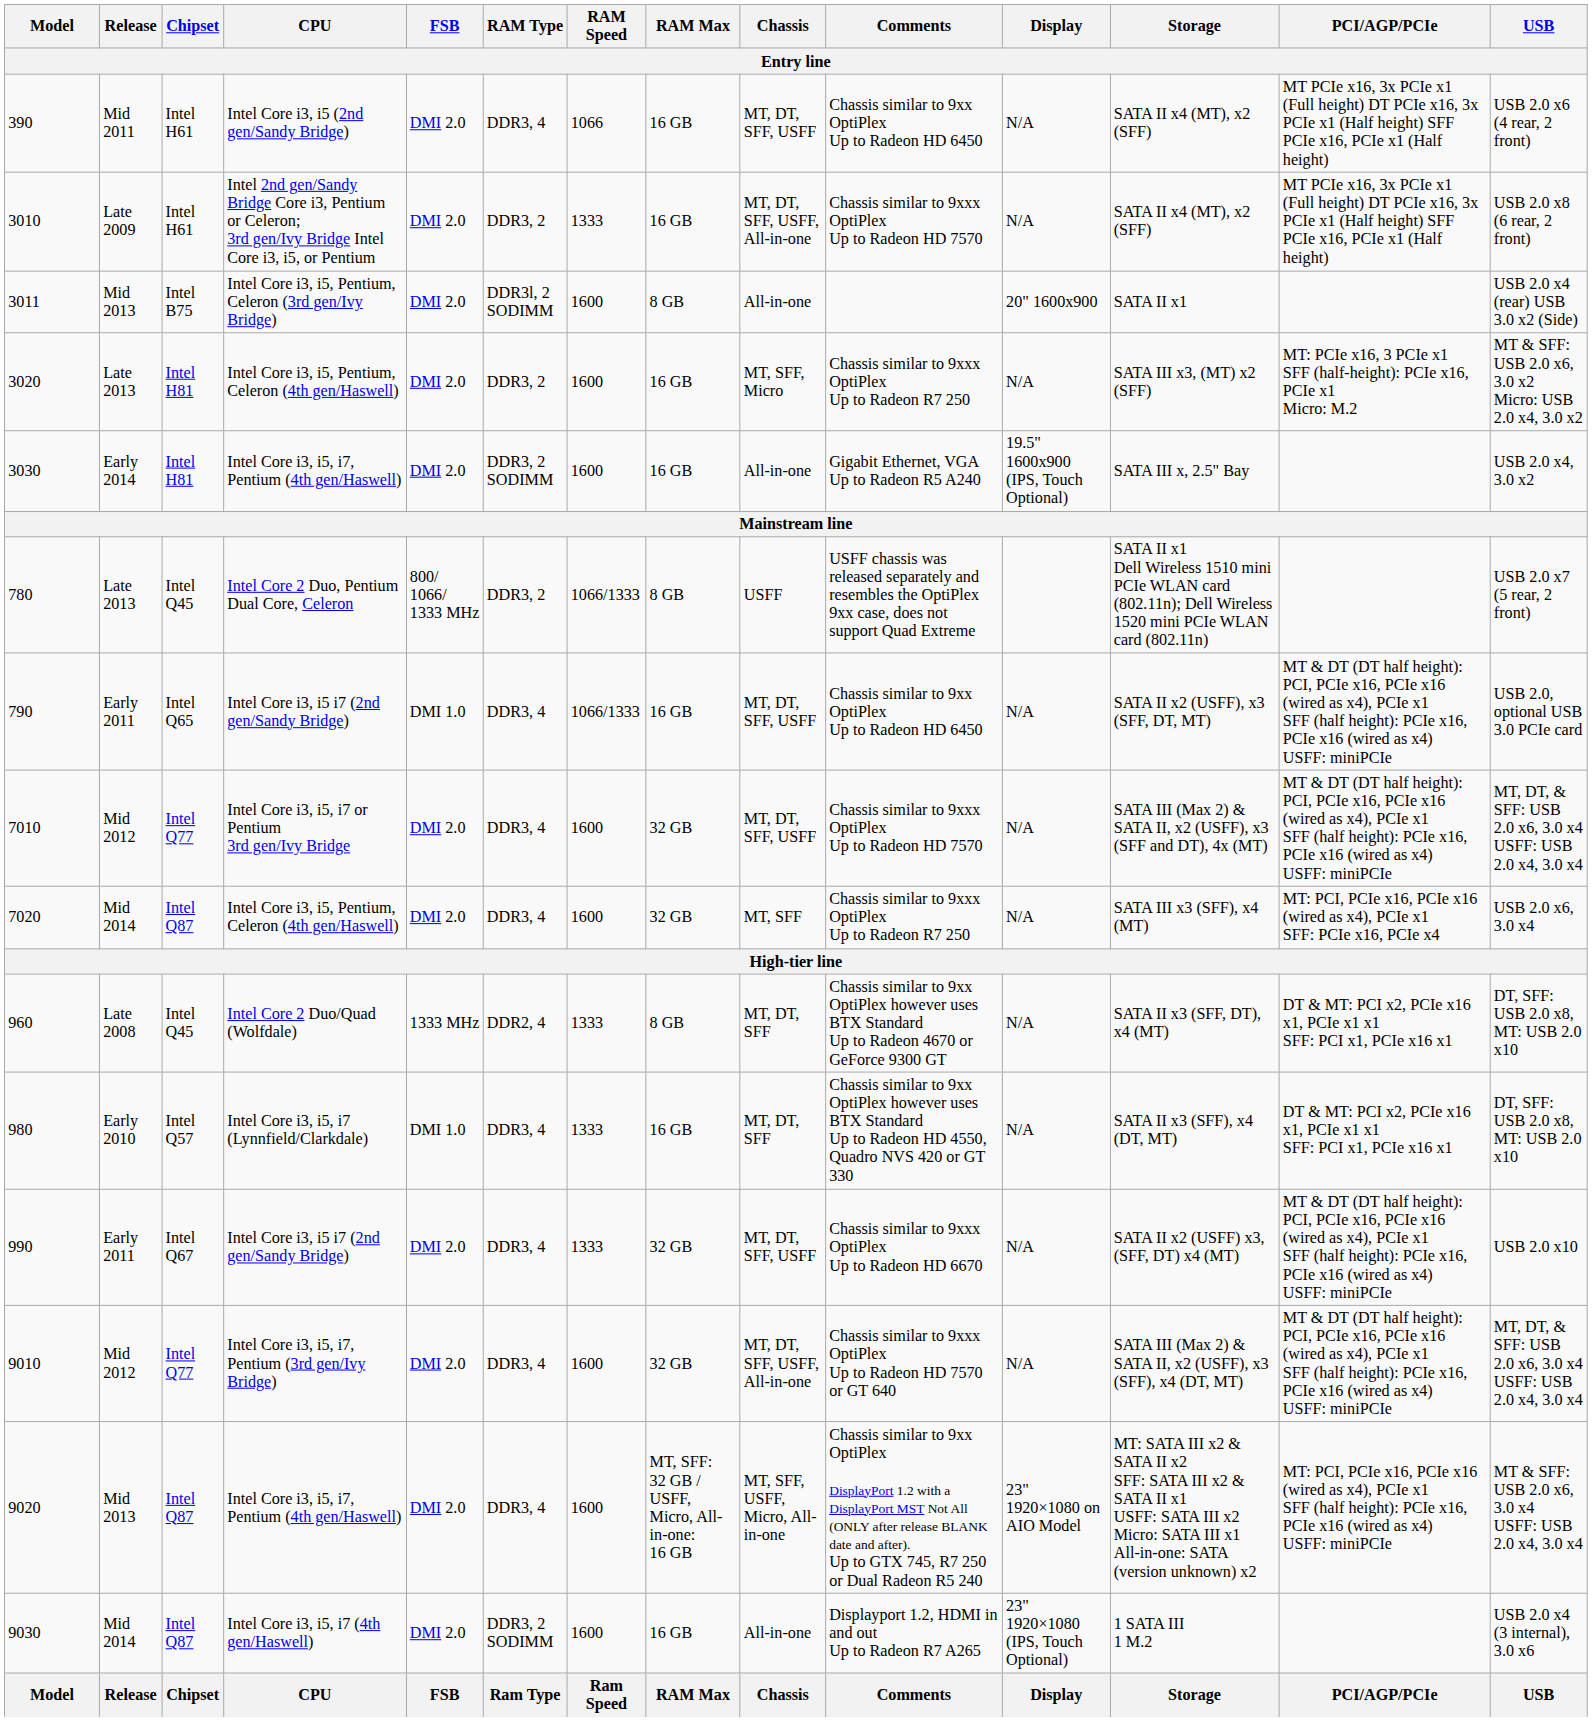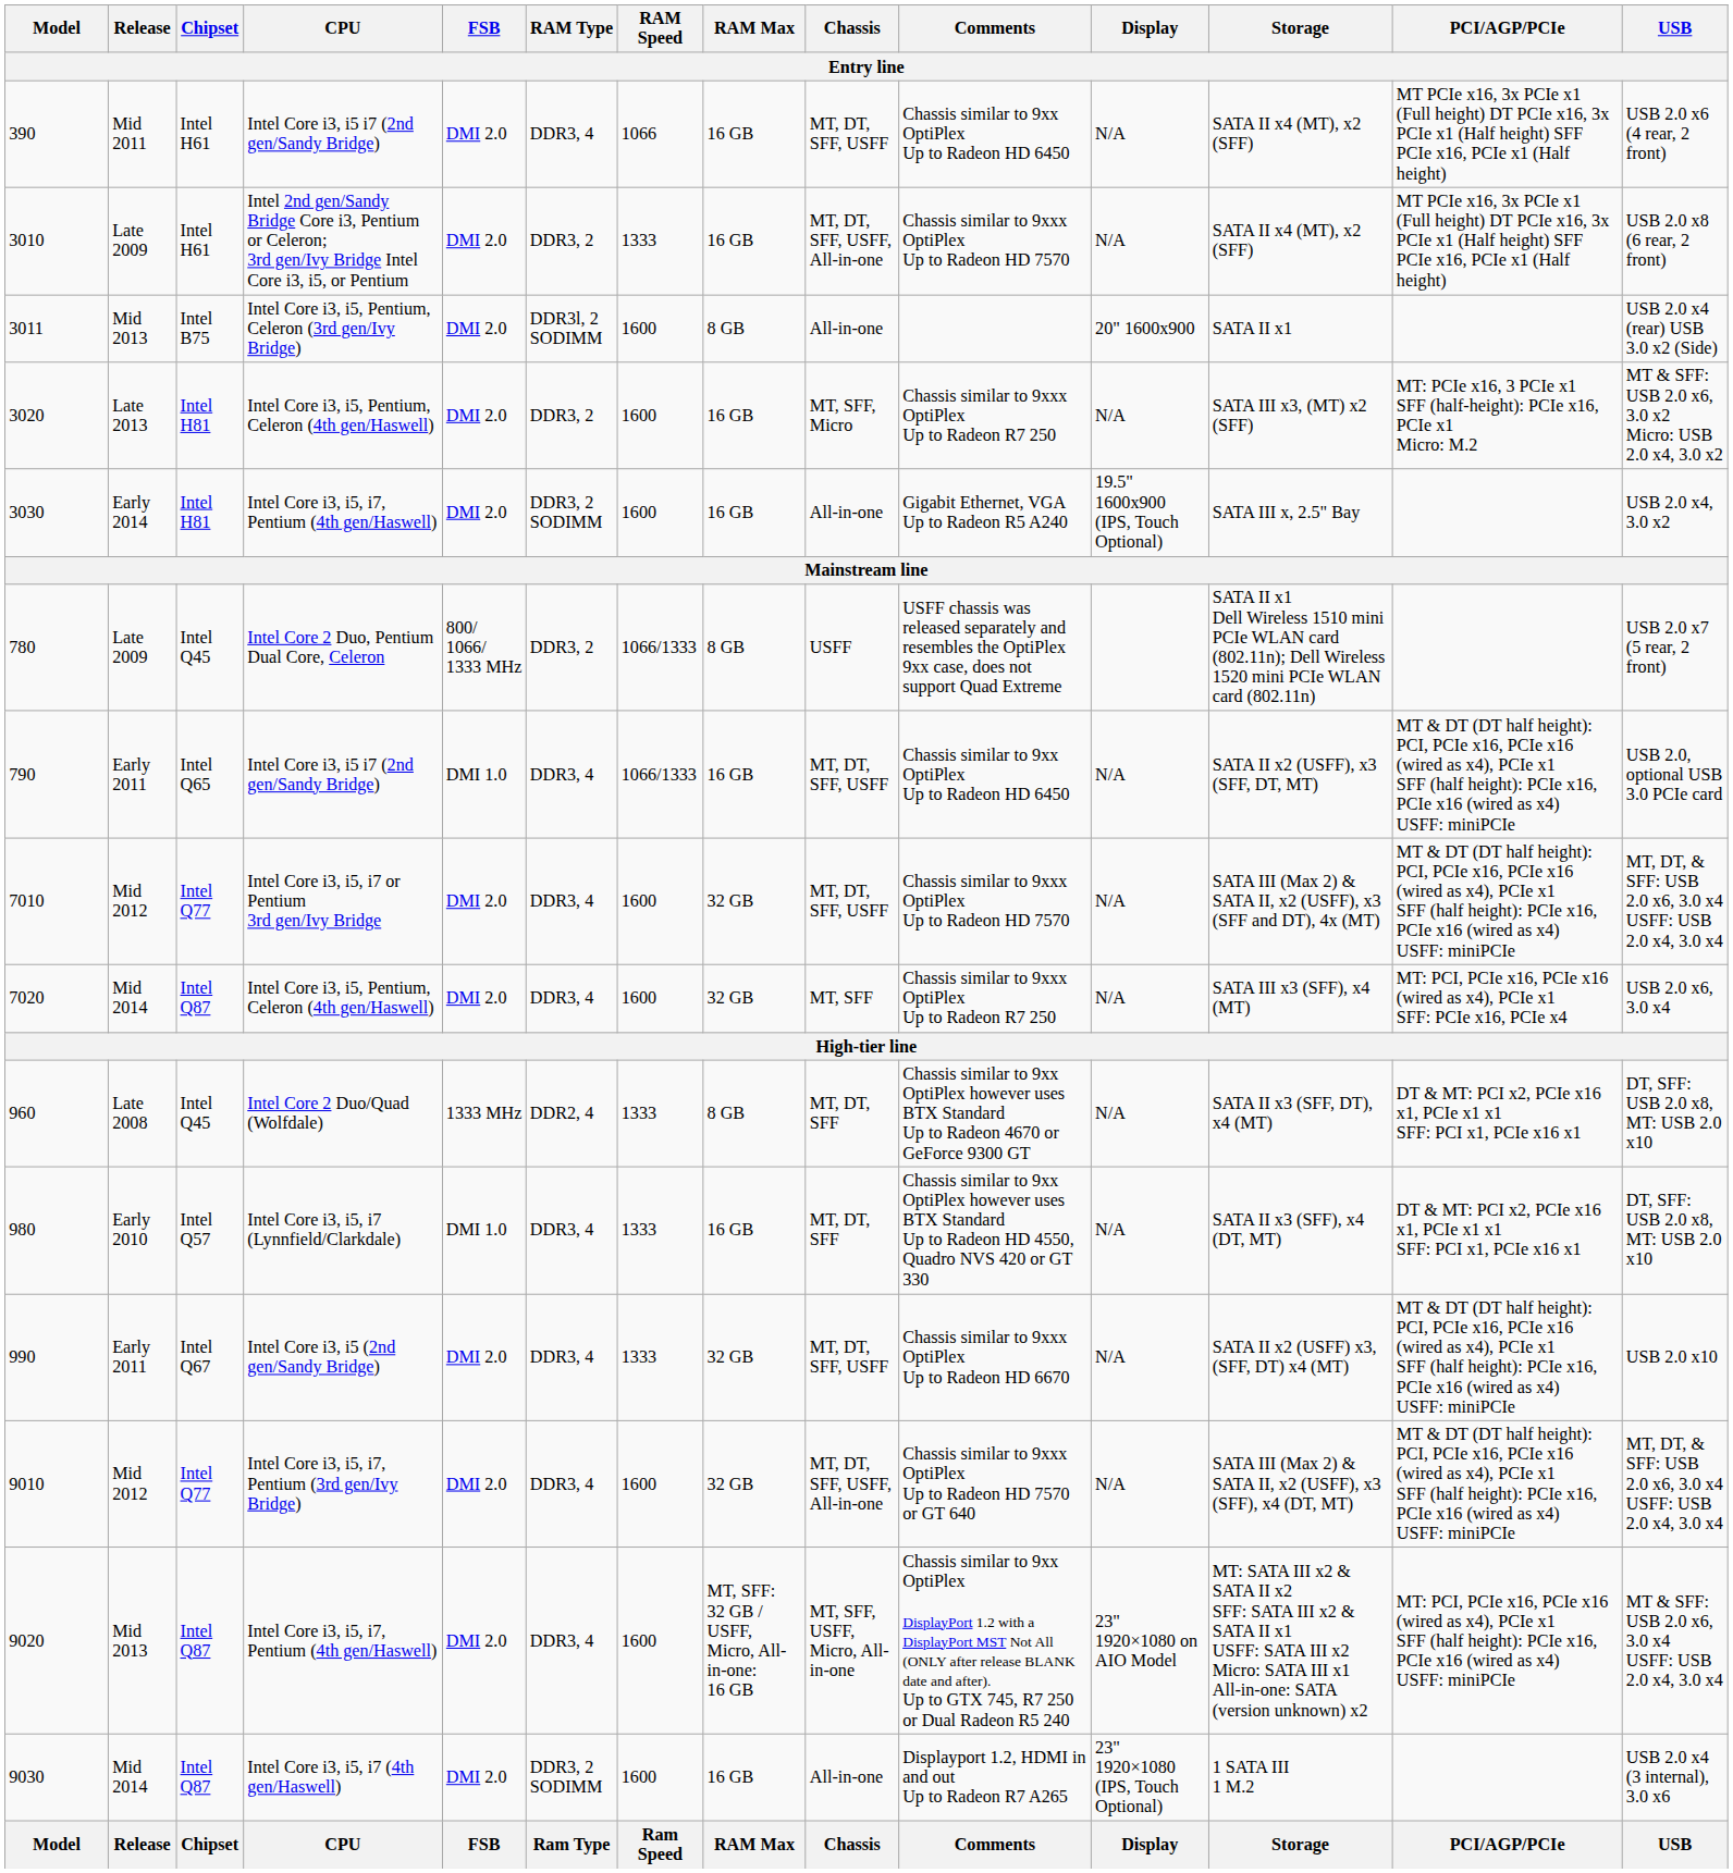 <table class="wikitable sortable">
 <tr>
 <th style="width:6%">Model</th>
 <th>Release</th>
 <th><a href='#'>Chipset</a></th>
 <th>CPU</th>
 <th><a href='#'>FSB</a></th>
 <th>RAM Type</th>
 <th>RAM Speed</th>
 <th>RAM Max</th>
 <th>Chassis</th>
 <th>Comments</th>
 <th>Display</th>
 <th>Storage</th>
 <th>PCI/AGP/PCIe</th>
 <th><a href='#'>USB</a></th>
 </tr>
 <tr>
 <th colspan="14">Entry line</th>
 </tr>
 <tr>
 <td>390</td>
 <td>Mid 2011</td>
 <td>Intel H61</td>
-<td>Intel Core i3, i5 (<a href='#'>2nd gen/Sandy Bridge</a>)</td>
+<td>Intel Core i3, i5 i7 (<a href='#'>2nd gen/Sandy Bridge</a>)</td>
 <td><a href='#'>DMI</a> 2.0</td>
 <td>DDR3, 4</td>
 <td>1066</td>
 <td>16 GB</td>
 <td>MT, DT, SFF, USFF</td>
 <td>Chassis similar to 9xx OptiPlex<br>Up to Radeon HD 6450</td>
 <td>N/A</td>
 <td>SATA II x4 (MT), x2 (SFF)</td>
 <td>MT PCIe x16, 3x PCIe x1 (Full height) DT PCIe x16, 3x PCIe x1 (Half height) SFF PCIe x16, PCIe x1 (Half height)</td>
 <td>USB 2.0 x6 (4 rear, 2 front)</td>
 </tr>
 <tr>
 <td>3010</td>
 <td>Late 2009</td>
 <td>Intel H61</td>
 <td>Intel <a href='#'>2nd gen/Sandy Bridge</a> Core i3, Pentium or Celeron; <br><a href='#'>3rd gen/Ivy Bridge</a> Intel Core i3, i5, or Pentium</td>
 <td><a href='#'>DMI</a> 2.0</td>
 <td>DDR3, 2</td>
 <td>1333</td>
 <td>16 GB</td>
 <td>MT, DT, SFF, USFF, All-in-one</td>
 <td>Chassis similar to 9xxx OptiPlex<br>Up to Radeon HD 7570</td>
 <td>N/A</td>
 <td>SATA II x4 (MT), x2 (SFF)</td>
 <td>MT PCIe x16, 3x PCIe x1 (Full height) DT PCIe x16, 3x PCIe x1 (Half height) SFF PCIe x16, PCIe x1 (Half height)</td>
 <td>USB 2.0 x8 (6 rear, 2 front)</td>
 </tr>
 <tr>
 <td>3011</td>
 <td>Mid 2013</td>
 <td>Intel B75</td>
 <td>Intel Core i3, i5, Pentium, Celeron (<a href='#'>3rd gen/Ivy Bridge</a>)</td>
 <td><a href='#'>DMI</a> 2.0</td>
 <td>DDR3l, 2 SODIMM</td>
 <td>1600</td>
 <td>8 GB</td>
 <td>All-in-one</td>
 <td></td>
 <td>20" 1600x900</td>
 <td>SATA II x1</td>
 <td></td>
 <td>USB 2.0 x4 (rear) USB 3.0 x2 (Side)</td>
 </tr>
 <tr>
 <td>3020</td>
 <td>Late 2013</td>
 <td><a href='#'>Intel H81</a></td>
 <td>Intel Core i3, i5, Pentium, Celeron (<a href='#'>4th gen/Haswell</a>)</td>
 <td><a href='#'>DMI</a> 2.0</td>
 <td>DDR3, 2</td>
 <td>1600</td>
 <td>16 GB</td>
 <td>MT, SFF, Micro</td>
 <td>Chassis similar to 9xxx OptiPlex<br>Up to Radeon R7 250</td>
 <td>N/A</td>
 <td>SATA III x3, (MT) x2 (SFF)</td>
 <td>MT: PCIe x16, 3 PCIe x1<br>SFF (half-height): PCIe x16, PCIe x1<br>Micro: M.2</td>
 <td>MT & SFF: USB 2.0 x6, 3.0 x2<br>Micro: USB 2.0 x4, 3.0 x2</td>
 </tr>
 <tr>
 <td>3030</td>
 <td>Early 2014</td>
 <td><a href='#'>Intel H81</a></td>
 <td>Intel Core i3, i5, i7, Pentium (<a href='#'>4th gen/Haswell</a>)</td>
 <td><a href='#'>DMI</a> 2.0</td>
 <td>DDR3, 2 SODIMM</td>
 <td>1600</td>
 <td>16 GB</td>
 <td>All-in-one</td>
 <td>Gigabit Ethernet, VGA<br>Up to Radeon R5 A240</td>
 <td>19.5" 1600x900 (IPS, Touch Optional)</td>
 <td>SATA III x, 2.5" Bay</td>
 <td></td>
 <td>USB 2.0 x4, 3.0 x2</td>
 </tr>
 <tr>
 <th colspan="14">Mainstream line</th>
 </tr>
 <tr>
 <td>780</td>
-<td>Late 2013</td>
+<td>Late 2009</td>
 <td>Intel Q45</td>
 <td><a href='#'>Intel Core 2</a> Duo, Pentium Dual Core, <a href='#'>Celeron</a></td>
 <td>800/<br>1066/<br>1333 MHz</td>
 <td>DDR3, 2</td>
 <td>1066/1333</td>
 <td>8 GB</td>
 <td>USFF</td>
 <td>USFF chassis was released separately and resembles the OptiPlex 9xx case, does not support Quad Extreme</td>
 <td></td>
 <td>SATA II x1<br>Dell Wireless 1510 mini PCIe WLAN card (802.11n); Dell Wireless 1520 mini PCIe WLAN card (802.11n)</td>
 <td></td>
 <td>USB 2.0 x7 (5 rear, 2 front)</td>
 </tr>
 <tr>
 <td>790</td>
 <td>Early 2011</td>
 <td>Intel Q65</td>
 <td>Intel Core i3, i5 i7 (<a href='#'>2nd gen/Sandy Bridge</a>)</td>
 <td>DMI 1.0</td>
 <td>DDR3, 4</td>
 <td>1066/1333</td>
 <td>16 GB</td>
 <td>MT, DT, SFF, USFF</td>
 <td>Chassis similar to 9xx OptiPlex<br>Up to Radeon HD 6450</td>
 <td>N/A</td>
 <td>SATA II x2 (USFF), x3 (SFF, DT, MT)</td>
 <td>MT & DT (DT half height): PCI, PCIe x16, PCIe x16 (wired as x4), PCIe x1<br>SFF (half height): PCIe x16, PCIe x16 (wired as x4)<br>USFF: miniPCIe</td>
 <td>USB 2.0, optional USB 3.0 PCIe card</td>
 </tr>
 <tr>
 <td>7010</td>
 <td>Mid 2012</td>
 <td><a href='#'>Intel Q77</a></td>
 <td>Intel Core i3, i5, i7 or Pentium <br><a href='#'>3rd gen/Ivy Bridge</a></td>
 <td><a href='#'>DMI</a> 2.0</td>
 <td>DDR3, 4</td>
 <td>1600</td>
 <td>32 GB</td>
 <td>MT, DT, SFF, USFF</td>
 <td>Chassis similar to 9xxx OptiPlex<br>Up to Radeon HD 7570</td>
 <td>N/A</td>
 <td>SATA III (Max 2) & SATA II, x2 (USFF), x3 (SFF and DT), 4x (MT)</td>
 <td>MT & DT (DT half height): PCI, PCIe x16, PCIe x16 (wired as x4), PCIe x1<br>SFF (half height): PCIe x16, PCIe x16 (wired as x4)<br>USFF: miniPCIe</td>
 <td>MT, DT, & SFF: USB 2.0 x6, 3.0 x4<br>USFF: USB 2.0 x4, 3.0 x4</td>
 </tr>
 <tr>
 <td>7020</td>
 <td>Mid 2014</td>
 <td><a href='#'>Intel Q87</a></td>
 <td>Intel Core i3, i5, Pentium, Celeron (<a href='#'>4th gen/Haswell</a>)</td>
 <td><a href='#'>DMI</a> 2.0</td>
 <td>DDR3, 4</td>
 <td>1600</td>
 <td>32 GB</td>
 <td>MT, SFF</td>
 <td>Chassis similar to 9xxx OptiPlex<br>Up to Radeon R7 250</td>
 <td>N/A</td>
 <td>SATA III x3 (SFF), x4 (MT)</td>
 <td>MT: PCI, PCIe x16, PCIe x16 (wired as x4), PCIe x1<br>SFF: PCIe x16, PCIe x4</td>
 <td>USB 2.0 x6, 3.0 x4</td>
 </tr>
 <tr>
 <th colspan="14">High-tier line</th>
 </tr>
 <tr>
 <td>960</td>
 <td>Late 2008</td>
 <td>Intel Q45</td>
 <td><a href='#'>Intel Core 2</a> Duo/Quad (Wolfdale)</td>
 <td>1333 MHz</td>
 <td>DDR2, 4</td>
 <td>1333</td>
 <td>8 GB</td>
 <td>MT, DT, SFF</td>
 <td>Chassis similar to 9xx OptiPlex however uses BTX Standard<br>Up to Radeon 4670 or GeForce 9300 GT</td>
 <td>N/A</td>
 <td>SATA II x3 (SFF, DT), x4 (MT)</td>
 <td>DT & MT: PCI x2, PCIe x16 x1, PCIe x1 x1<br>SFF: PCI x1, PCIe x16 x1</td>
 <td>DT, SFF: USB 2.0 x8, MT: USB 2.0 x10</td>
 </tr>
 <tr>
 <td>980</td>
 <td>Early 2010</td>
 <td>Intel Q57</td>
 <td>Intel Core i3, i5, i7 (Lynnfield/Clarkdale)</td>
 <td>DMI 1.0</td>
 <td>DDR3, 4</td>
 <td>1333</td>
 <td>16 GB</td>
 <td>MT, DT, SFF</td>
 <td>Chassis similar to 9xx OptiPlex however uses BTX Standard<br>Up to Radeon HD 4550, Quadro NVS 420 or GT 330</td>
 <td>N/A</td>
 <td>SATA II x3 (SFF), x4 (DT, MT)</td>
 <td>DT & MT: PCI x2, PCIe x16 x1, PCIe x1 x1<br>SFF: PCI x1, PCIe x16 x1</td>
 <td>DT, SFF: USB 2.0 x8, MT: USB 2.0 x10</td>
 </tr>
 <tr>
 <td>990</td>
 <td>Early 2011</td>
 <td>Intel Q67</td>
-<td>Intel Core i3, i5 i7 (<a href='#'>2nd gen/Sandy Bridge</a>)</td>
+<td>Intel Core i3, i5 (<a href='#'>2nd gen/Sandy Bridge</a>)</td>
 <td><a href='#'>DMI</a> 2.0</td>
 <td>DDR3, 4</td>
 <td>1333</td>
 <td>32 GB</td>
 <td>MT, DT, SFF, USFF</td>
 <td>Chassis similar to 9xxx OptiPlex<br>Up to Radeon HD 6670</td>
 <td>N/A</td>
 <td>SATA II x2 (USFF) x3,(SFF, DT) x4 (MT)</td>
 <td>MT & DT (DT half height): PCI, PCIe x16, PCIe x16 (wired as x4), PCIe x1<br>SFF (half height): PCIe x16, PCIe x16 (wired as x4)<br>USFF: miniPCIe</td>
 <td>USB 2.0 x10</td>
 </tr>
 <tr>
 <td>9010</td>
 <td>Mid 2012</td>
 <td><a href='#'>Intel Q77</a></td>
 <td>Intel Core i3, i5, i7, Pentium (<a href='#'>3rd gen/Ivy Bridge</a>)</td>
 <td><a href='#'>DMI</a> 2.0</td>
 <td>DDR3, 4</td>
 <td>1600</td>
 <td>32 GB</td>
 <td>MT, DT, SFF, USFF, All-in-one</td>
 <td>Chassis similar to 9xxx OptiPlex<br>Up to Radeon HD 7570 or GT 640</td>
 <td>N/A</td>
 <td>SATA III (Max 2) & SATA II, x2 (USFF), x3 (SFF), x4 (DT, MT)</td>
 <td>MT & DT (DT half height): PCI, PCIe x16, PCIe x16 (wired as x4), PCIe x1<br>SFF (half height): PCIe x16, PCIe x16 (wired as x4)<br>USFF: miniPCIe</td>
 <td>MT, DT, & SFF: USB 2.0 x6, 3.0 x4<br>USFF: USB 2.0 x4, 3.0 x4</td>
 </tr>
 <tr>
 <td>9020</td>
 <td>Mid 2013</td>
 <td><a href='#'>Intel Q87</a></td>
 <td>Intel Core i3, i5, i7, Pentium (<a href='#'>4th gen/Haswell</a>)</td>
 <td><a href='#'>DMI</a> 2.0</td>
 <td>DDR3, 4</td>
 <td>1600</td>
 <td>MT, SFF: 32 GB / USFF, Micro, All-in-one: 16 GB</td>
 <td>MT, SFF, USFF, Micro, All-in-one</td>
 <td>Chassis similar to 9xx OptiPlex<br><br><small><a href='#'>DisplayPort</a> 1.2 with a <a href='#'>DisplayPort MST</a> Not All (ONLY after release BLANK date and after).</small><br>Up to GTX 745, R7 250 or Dual Radeon R5 240</td>
 <td>23" 1920×1080 on AIO Model</td>
 <td>MT: SATA III x2 & SATA II x2<br>SFF: SATA III x2 & SATA II x1<br>USFF: SATA III x2<br>Micro: SATA III x1<br>All-in-one: SATA (version unknown) x2</td>
 <td>MT: PCI, PCIe x16, PCIe x16 (wired as x4), PCIe x1<br>SFF (half height): PCIe x16, PCIe x16 (wired as x4)<br>USFF: miniPCIe</td>
 <td>MT & SFF: USB 2.0 x6, 3.0 x4<br>USFF: USB 2.0 x4, 3.0 x4</td>
 </tr>
 <tr>
 <td>9030</td>
 <td>Mid 2014</td>
 <td><a href='#'>Intel Q87</a></td>
 <td>Intel Core i3, i5, i7 (<a href='#'>4th gen/Haswell</a>)</td>
 <td><a href='#'>DMI</a> 2.0</td>
 <td>DDR3, 2 SODIMM</td>
 <td>1600</td>
 <td>16 GB</td>
 <td>All-in-one</td>
 <td>Displayport 1.2, HDMI in and out<br>Up to Radeon R7 A265</td>
 <td>23" 1920×1080 (IPS, Touch Optional)</td>
 <td>1 SATA III<br>1 M.2</td>
 <td></td>
 <td>USB 2.0 x4 (3 internal), 3.0 x6</td>
 </tr>
 <tr>
 <th>Model</th>
 <th>Release</th>
 <th>Chipset</th>
 <th>CPU</th>
 <th>FSB</th>
 <th>Ram Type</th>
 <th>Ram Speed</th>
 <th>RAM Max</th>
 <th>Chassis</th>
 <th>Comments</th>
 <th>Display</th>
 <th>Storage</th>
 <th>PCI/AGP/PCIe</th>
 <th>USB</th>
 </tr>
 </table>
